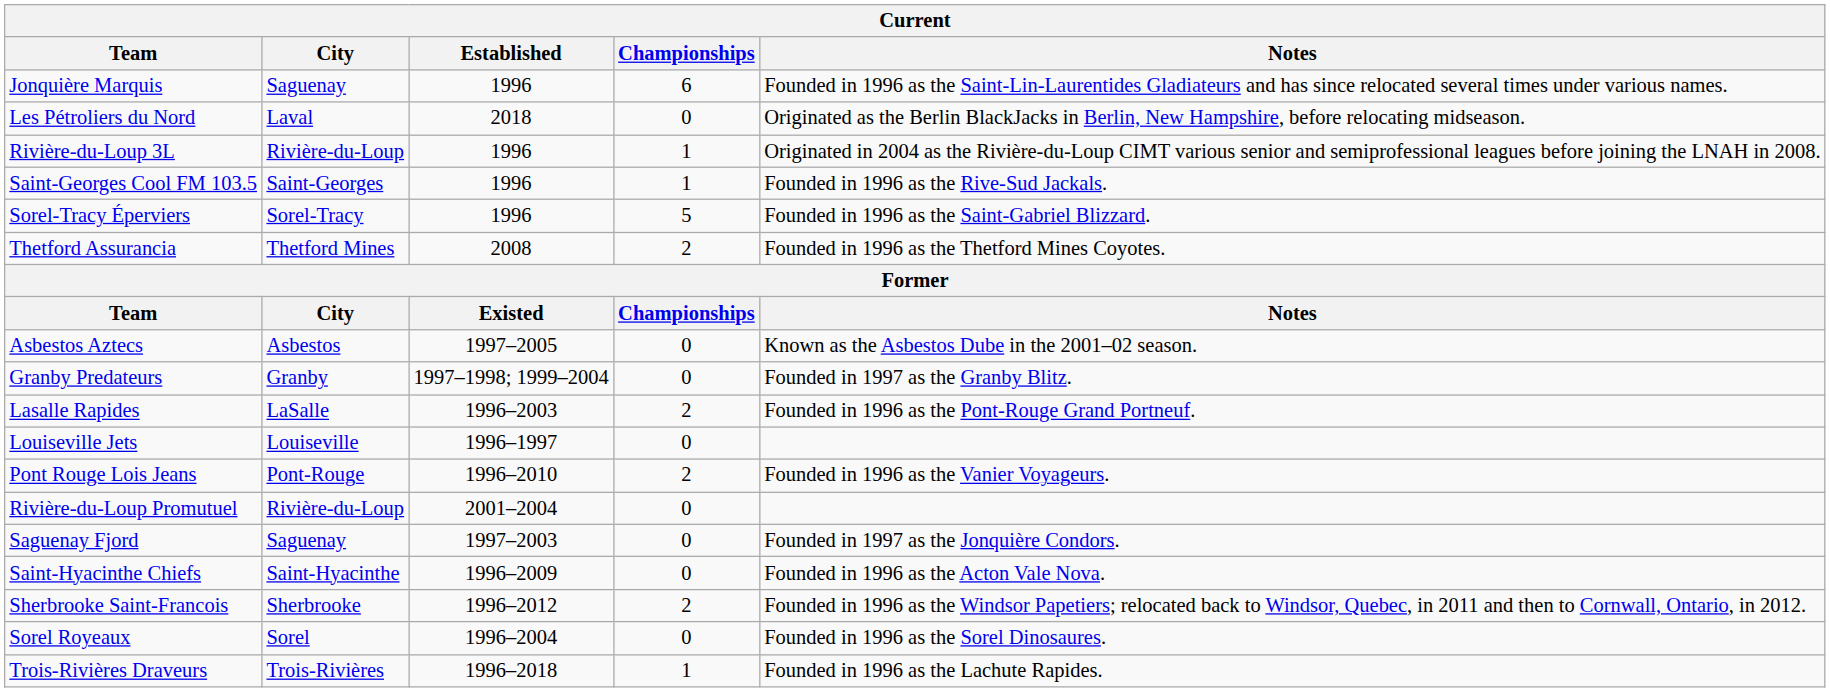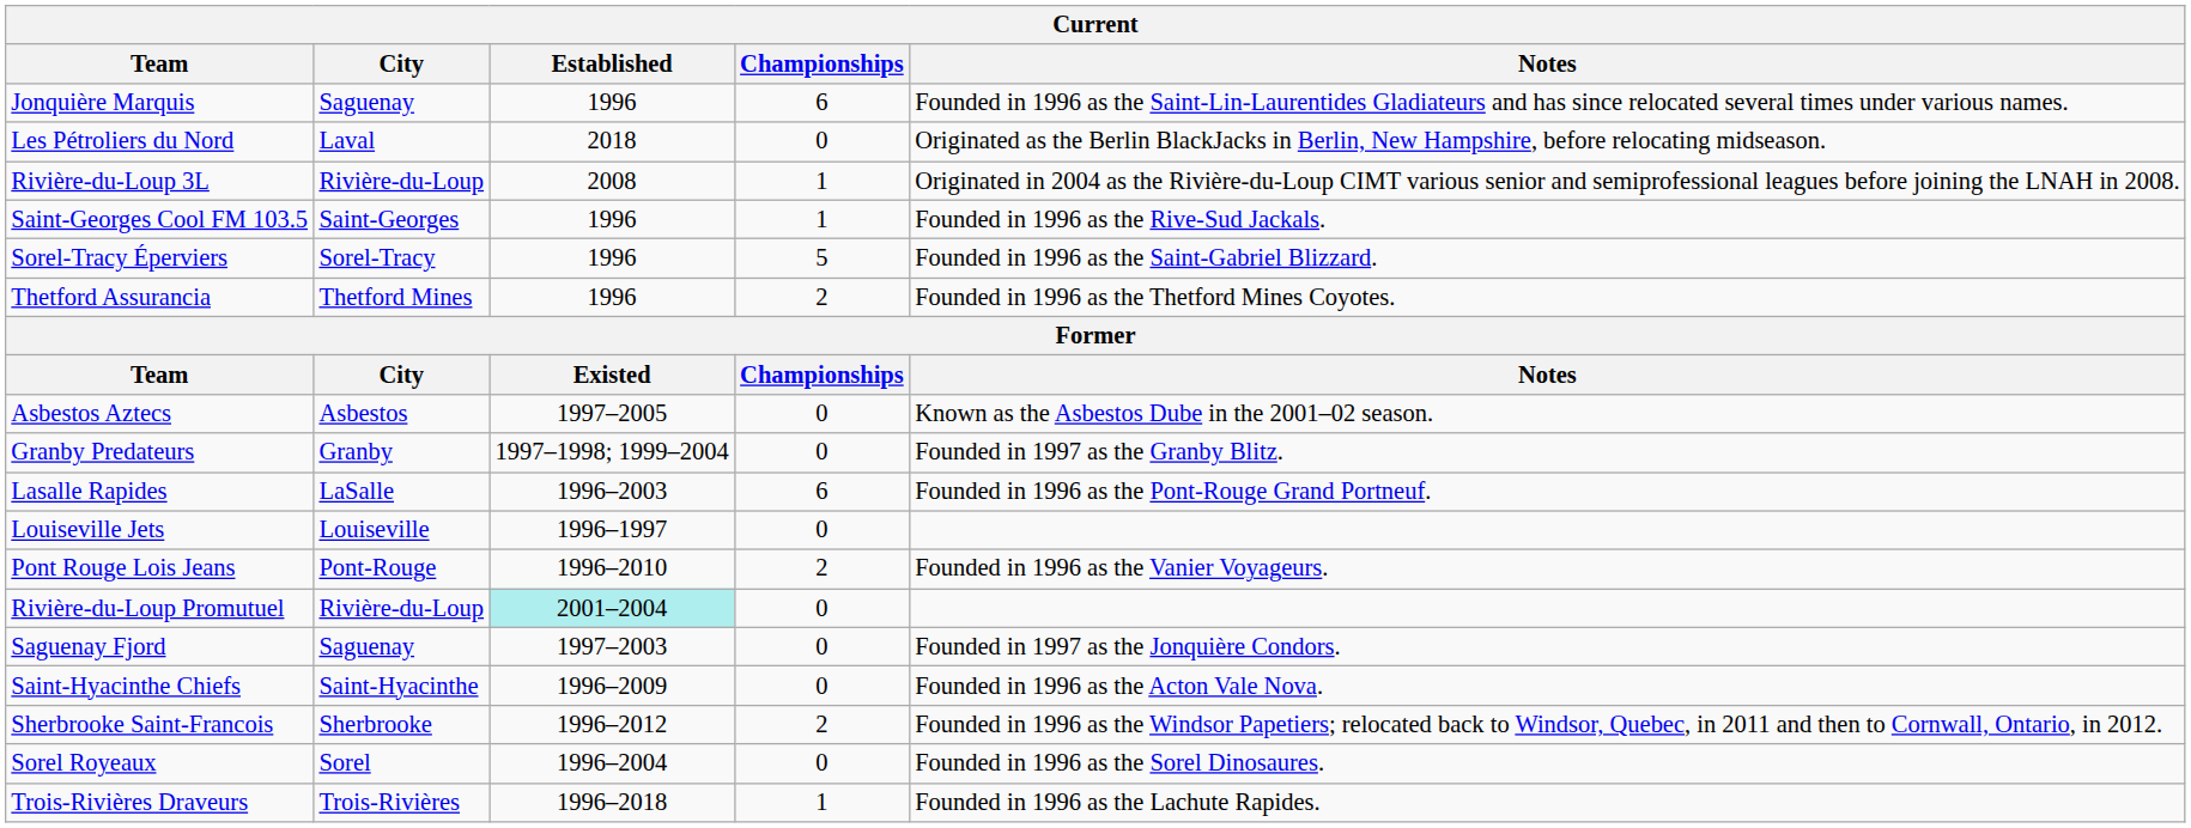 <table class="wikitable">
 <tr>
 <th colspan=5>Current</th>
 </tr>
 <tr>
 <th>Team</th>
 <th>City</th>
 <th>Established</th>
 <th><a href='#'>Championships</a></th>
 <th>Notes</th>
 </tr>
 <tr>
 <td><a href='#'>Jonquière Marquis</a></td>
 <td><a href='#'>Saguenay</a></td>
 <td align=center>1996</td>
 <td align=center>6</td>
 <td>Founded in 1996 as the <a href='#'>Saint-Lin-Laurentides Gladiateurs</a> and has since relocated several times under various names.</td>
 </tr>
 <tr>
 <td><a href='#'>Les Pétroliers du Nord</a></td>
 <td><a href='#'>Laval</a></td>
 <td align=center>2018</td>
 <td align=center>0</td>
 <td>Originated as the Berlin BlackJacks in <a href='#'>Berlin, New Hampshire</a>, before relocating midseason.</td>
 </tr>
 <tr>
 <td><a href='#'>Rivière-du-Loup 3L</a></td>
 <td><a href='#'>Rivière-du-Loup</a></td>
-<td align=center>1996</td>
+<td align=center>2008</td>
 <td align=center>1</td>
 <td>Originated in 2004 as the Rivière-du-Loup CIMT various senior and semiprofessional leagues before joining the LNAH in 2008.</td>
 </tr>
 <tr>
 <td><a href='#'>Saint-Georges Cool FM 103.5</a></td>
 <td><a href='#'>Saint-Georges</a></td>
 <td align=center>1996</td>
 <td align=center>1</td>
 <td>Founded in 1996 as the <a href='#'>Rive-Sud Jackals</a>.</td>
 </tr>
 <tr>
 <td><a href='#'>Sorel-Tracy Éperviers</a></td>
 <td><a href='#'>Sorel-Tracy</a></td>
 <td align=center>1996</td>
 <td align=center>5</td>
 <td>Founded in 1996 as the <a href='#'>Saint-Gabriel Blizzard</a>.</td>
 </tr>
 <tr>
 <td><a href='#'>Thetford Assurancia</a></td>
 <td><a href='#'>Thetford Mines</a></td>
-<td align=center>2008</td>
+<td align=center>1996</td>
 <td align=center>2</td>
 <td>Founded in 1996 as the Thetford Mines Coyotes.</td>
 </tr>
 <tr>
 <th colspan=5>Former</th>
 </tr>
 <tr>
 <th>Team</th>
 <th>City</th>
 <th>Existed</th>
 <th><a href='#'>Championships</a></th>
 <th>Notes</th>
 </tr>
 <tr>
 <td><a href='#'>Asbestos Aztecs</a></td>
 <td><a href='#'>Asbestos</a></td>
 <td align=center>1997–2005</td>
 <td align=center>0</td>
 <td>Known as the <a href='#'>Asbestos Dube</a> in the 2001–02 season.</td>
 </tr>
 <tr>
 <td><a href='#'>Granby Predateurs</a></td>
 <td><a href='#'>Granby</a></td>
 <td align=center>1997–1998; 1999–2004</td>
 <td align=center>0</td>
 <td>Founded in 1997 as the <a href='#'>Granby Blitz</a>.</td>
 </tr>
 <tr>
 <td><a href='#'>Lasalle Rapides</a></td>
 <td><a href='#'>LaSalle</a></td>
 <td align=center>1996–2003</td>
-<td align=center>2</td>
+<td align=center>6</td>
 <td>Founded in 1996 as the <a href='#'>Pont-Rouge Grand Portneuf</a>.</td>
 </tr>
 <tr>
 <td><a href='#'>Louiseville Jets</a></td>
 <td><a href='#'>Louiseville</a></td>
 <td align=center>1996–1997</td>
 <td align=center>0</td>
 <td></td>
 </tr>
 <tr>
 <td><a href='#'>Pont Rouge Lois Jeans</a></td>
 <td><a href='#'>Pont-Rouge</a></td>
 <td align=center>1996–2010</td>
 <td align=center>2</td>
 <td>Founded in 1996 as the <a href='#'>Vanier Voyageurs</a>.</td>
 </tr>
 <tr>
 <td><a href='#'>Rivière-du-Loup Promutuel</a></td>
 <td><a href='#'>Rivière-du-Loup</a></td>
-<td align=center>2001–2004</td>
+<td align=center style="background: paleturquoise;">2001–2004</td>
 <td align=center>0</td>
 <td></td>
 </tr>
 <tr>
 <td><a href='#'>Saguenay Fjord</a></td>
 <td><a href='#'>Saguenay</a></td>
 <td align=center>1997–2003</td>
 <td align=center>0</td>
 <td>Founded in 1997 as the <a href='#'>Jonquière Condors</a>.</td>
 </tr>
 <tr>
 <td><a href='#'>Saint-Hyacinthe Chiefs</a></td>
 <td><a href='#'>Saint-Hyacinthe</a></td>
 <td align=center>1996–2009</td>
 <td align=center>0</td>
 <td>Founded in 1996 as the <a href='#'>Acton Vale Nova</a>.</td>
 </tr>
 <tr>
 <td><a href='#'>Sherbrooke Saint-Francois</a></td>
 <td><a href='#'>Sherbrooke</a></td>
 <td align=center>1996–2012</td>
 <td align=center>2</td>
 <td>Founded in 1996 as the <a href='#'>Windsor Papetiers</a>; relocated back to <a href='#'>Windsor, Quebec</a>, in 2011 and then to <a href='#'>Cornwall, Ontario</a>, in 2012.</td>
 </tr>
 <tr>
 <td><a href='#'>Sorel Royeaux</a></td>
 <td><a href='#'>Sorel</a></td>
 <td align=center>1996–2004</td>
 <td align=center>0</td>
 <td>Founded in 1996 as the <a href='#'>Sorel Dinosaures</a>.</td>
 </tr>
 <tr>
 <td><a href='#'>Trois-Rivières Draveurs</a></td>
 <td><a href='#'>Trois-Rivières</a></td>
 <td align=center>1996–2018</td>
 <td align=center>1</td>
 <td>Founded in 1996 as the Lachute Rapides.</td>
 </tr>
 </table>
